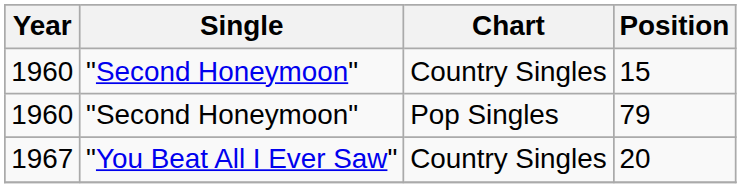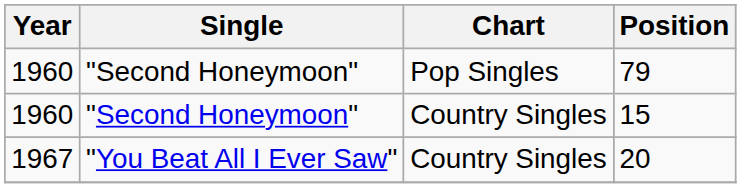 <table class="wikitable">
 <tr>
 <th align="left">Year</th>
 <th align="left">Single</th>
 <th align="left">Chart</th>
 <th align="left">Position</th>
 </tr>
 <tr>
 <td align="left">1960</td>
+<td align="left">"Second Honeymoon"</td>
+<td align="left">Pop Singles</td>
+<td align="left">79</td>
+</tr>
+<tr>
+<td align="left">1960</td>
 <td align="left">"<a href='#'>Second Honeymoon</a>"</td>
 <td align="left">Country Singles</td>
 <td align="left">15</td>
-</tr>
-<tr>
-<td align="left">1960</td>
-<td align="left">"Second Honeymoon"</td>
-<td align="left">Pop Singles</td>
-<td align="left">79</td>
 </tr>
 <tr>
 <td align="left">1967</td>
 <td align="left">"<a href='#'>You Beat All I Ever Saw</a>"</td>
 <td align="left">Country Singles</td>
 <td align="left">20</td>
 </tr>
 <tr>
 </tr>
 </table>
